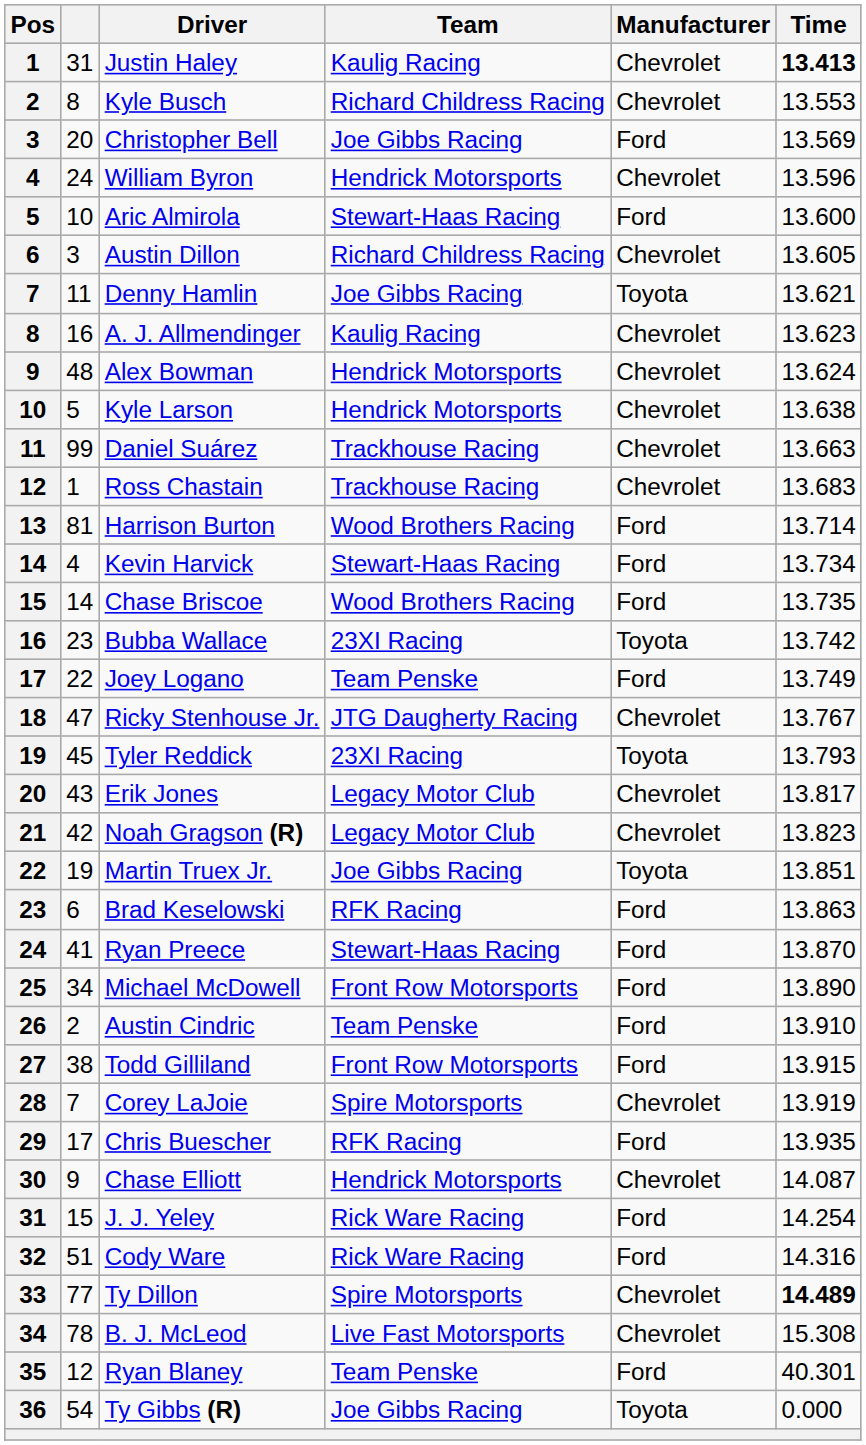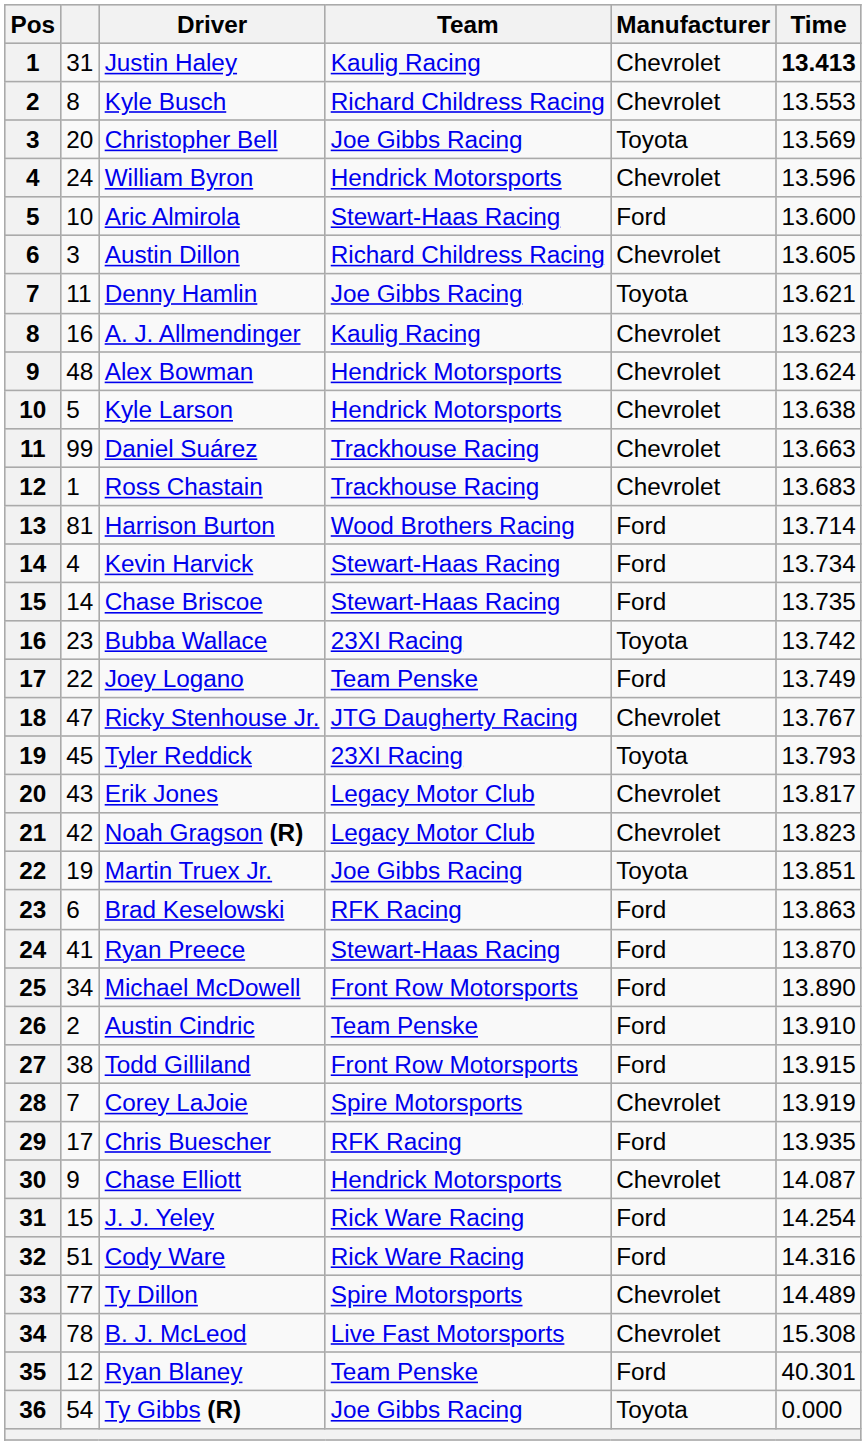 <table class="wikitable" style="font-size:95%">
 <tr>
 <th>Pos</th>
 <th></th>
 <th>Driver</th>
 <th>Team</th>
 <th>Manufacturer</th>
 <th>Time</th>
 </tr>
 <tr>
 <th>1</th>
 <td>31</td>
 <td><a href='#'>Justin Haley</a></td>
 <td><a href='#'>Kaulig Racing</a></td>
 <td>Chevrolet</td>
 <td><strong>13.413</strong></td>
 </tr>
 <tr>
 <th>2</th>
 <td>8</td>
 <td><a href='#'>Kyle Busch</a></td>
 <td><a href='#'>Richard Childress Racing</a></td>
 <td>Chevrolet</td>
 <td>13.553</td>
 </tr>
 <tr>
 <th>3</th>
 <td>20</td>
 <td><a href='#'>Christopher Bell</a></td>
 <td><a href='#'>Joe Gibbs Racing</a></td>
-<td>Ford</td>
+<td>Toyota</td>
 <td>13.569</td>
 </tr>
 <tr>
 <th>4</th>
 <td>24</td>
 <td><a href='#'>William Byron</a></td>
 <td><a href='#'>Hendrick Motorsports</a></td>
 <td>Chevrolet</td>
 <td>13.596</td>
 </tr>
 <tr>
 <th>5</th>
 <td>10</td>
 <td><a href='#'>Aric Almirola</a></td>
 <td><a href='#'>Stewart-Haas Racing</a></td>
 <td>Ford</td>
 <td>13.600</td>
 </tr>
 <tr>
 <th>6</th>
 <td>3</td>
 <td><a href='#'>Austin Dillon</a></td>
 <td><a href='#'>Richard Childress Racing</a></td>
 <td>Chevrolet</td>
 <td>13.605</td>
 </tr>
 <tr>
 <th>7</th>
 <td>11</td>
 <td><a href='#'>Denny Hamlin</a></td>
 <td><a href='#'>Joe Gibbs Racing</a></td>
 <td>Toyota</td>
 <td>13.621</td>
 </tr>
 <tr>
 <th>8</th>
 <td>16</td>
 <td><a href='#'>A. J. Allmendinger</a></td>
 <td><a href='#'>Kaulig Racing</a></td>
 <td>Chevrolet</td>
 <td>13.623</td>
 </tr>
 <tr>
 <th>9</th>
 <td>48</td>
 <td><a href='#'>Alex Bowman</a></td>
 <td><a href='#'>Hendrick Motorsports</a></td>
 <td>Chevrolet</td>
 <td>13.624</td>
 </tr>
 <tr>
 <th>10</th>
 <td>5</td>
 <td><a href='#'>Kyle Larson</a></td>
 <td><a href='#'>Hendrick Motorsports</a></td>
 <td>Chevrolet</td>
 <td>13.638</td>
 </tr>
 <tr>
 <th>11</th>
 <td>99</td>
 <td><a href='#'>Daniel Suárez</a></td>
 <td><a href='#'>Trackhouse Racing</a></td>
 <td>Chevrolet</td>
 <td>13.663</td>
 </tr>
 <tr>
 <th>12</th>
 <td>1</td>
 <td><a href='#'>Ross Chastain</a></td>
 <td><a href='#'>Trackhouse Racing</a></td>
 <td>Chevrolet</td>
 <td>13.683</td>
 </tr>
 <tr>
 <th>13</th>
 <td>81</td>
 <td><a href='#'>Harrison Burton</a></td>
 <td><a href='#'>Wood Brothers Racing</a></td>
 <td>Ford</td>
 <td>13.714</td>
 </tr>
 <tr>
 <th>14</th>
 <td>4</td>
 <td><a href='#'>Kevin Harvick</a></td>
 <td><a href='#'>Stewart-Haas Racing</a></td>
 <td>Ford</td>
 <td>13.734</td>
 </tr>
 <tr>
 <th>15</th>
 <td>14</td>
 <td><a href='#'>Chase Briscoe</a></td>
-<td><a href='#'>Wood Brothers Racing</a></td>
+<td><a href='#'>Stewart-Haas Racing</a></td>
 <td>Ford</td>
 <td>13.735</td>
 </tr>
 <tr>
 <th>16</th>
 <td>23</td>
 <td><a href='#'>Bubba Wallace</a></td>
 <td><a href='#'>23XI Racing</a></td>
 <td>Toyota</td>
 <td>13.742</td>
 </tr>
 <tr>
 <th>17</th>
 <td>22</td>
 <td><a href='#'>Joey Logano</a></td>
 <td><a href='#'>Team Penske</a></td>
 <td>Ford</td>
 <td>13.749</td>
 </tr>
 <tr>
 <th>18</th>
 <td>47</td>
 <td><a href='#'>Ricky Stenhouse Jr.</a></td>
 <td><a href='#'>JTG Daugherty Racing</a></td>
 <td>Chevrolet</td>
 <td>13.767</td>
 </tr>
 <tr>
 <th>19</th>
 <td>45</td>
 <td><a href='#'>Tyler Reddick</a></td>
 <td><a href='#'>23XI Racing</a></td>
 <td>Toyota</td>
 <td>13.793</td>
 </tr>
 <tr>
 <th>20</th>
 <td>43</td>
 <td><a href='#'>Erik Jones</a></td>
 <td><a href='#'>Legacy Motor Club</a></td>
 <td>Chevrolet</td>
 <td>13.817</td>
 </tr>
 <tr>
 <th>21</th>
 <td>42</td>
 <td><a href='#'>Noah Gragson</a> <strong>(R)</strong></td>
 <td><a href='#'>Legacy Motor Club</a></td>
 <td>Chevrolet</td>
 <td>13.823</td>
 </tr>
 <tr>
 <th>22</th>
 <td>19</td>
 <td><a href='#'>Martin Truex Jr.</a></td>
 <td><a href='#'>Joe Gibbs Racing</a></td>
 <td>Toyota</td>
 <td>13.851</td>
 </tr>
 <tr>
 <th>23</th>
 <td>6</td>
 <td><a href='#'>Brad Keselowski</a></td>
 <td><a href='#'>RFK Racing</a></td>
 <td>Ford</td>
 <td>13.863</td>
 </tr>
 <tr>
 <th>24</th>
 <td>41</td>
 <td><a href='#'>Ryan Preece</a></td>
 <td><a href='#'>Stewart-Haas Racing</a></td>
 <td>Ford</td>
 <td>13.870</td>
 </tr>
 <tr>
 <th>25</th>
 <td>34</td>
 <td><a href='#'>Michael McDowell</a></td>
 <td><a href='#'>Front Row Motorsports</a></td>
 <td>Ford</td>
 <td>13.890</td>
 </tr>
 <tr>
 <th>26</th>
 <td>2</td>
 <td><a href='#'>Austin Cindric</a></td>
 <td><a href='#'>Team Penske</a></td>
 <td>Ford</td>
 <td>13.910</td>
 </tr>
 <tr>
 <th>27</th>
 <td>38</td>
 <td><a href='#'>Todd Gilliland</a></td>
 <td><a href='#'>Front Row Motorsports</a></td>
 <td>Ford</td>
 <td>13.915</td>
 </tr>
 <tr>
 <th>28</th>
 <td>7</td>
 <td><a href='#'>Corey LaJoie</a></td>
 <td><a href='#'>Spire Motorsports</a></td>
 <td>Chevrolet</td>
 <td>13.919</td>
 </tr>
 <tr>
 <th>29</th>
 <td>17</td>
 <td><a href='#'>Chris Buescher</a></td>
 <td><a href='#'>RFK Racing</a></td>
 <td>Ford</td>
 <td>13.935</td>
 </tr>
 <tr>
 <th>30</th>
 <td>9</td>
 <td><a href='#'>Chase Elliott</a></td>
 <td><a href='#'>Hendrick Motorsports</a></td>
 <td>Chevrolet</td>
 <td>14.087</td>
 </tr>
 <tr>
 <th>31</th>
 <td>15</td>
 <td><a href='#'>J. J. Yeley</a></td>
 <td><a href='#'>Rick Ware Racing</a></td>
 <td>Ford</td>
 <td>14.254</td>
 </tr>
 <tr>
 <th>32</th>
 <td>51</td>
 <td><a href='#'>Cody Ware</a></td>
 <td><a href='#'>Rick Ware Racing</a></td>
 <td>Ford</td>
 <td>14.316</td>
 </tr>
 <tr>
 <th>33</th>
 <td>77</td>
 <td><a href='#'>Ty Dillon</a></td>
 <td><a href='#'>Spire Motorsports</a></td>
 <td>Chevrolet</td>
-<td><strong>14.489</strong></td>
+<td>14.489</td>
 </tr>
 <tr>
 <th>34</th>
 <td>78</td>
 <td><a href='#'>B. J. McLeod</a></td>
 <td><a href='#'>Live Fast Motorsports</a></td>
 <td>Chevrolet</td>
 <td>15.308</td>
 </tr>
 <tr>
 <th>35</th>
 <td>12</td>
 <td><a href='#'>Ryan Blaney</a></td>
 <td><a href='#'>Team Penske</a></td>
 <td>Ford</td>
 <td>40.301</td>
 </tr>
 <tr>
 <th>36</th>
 <td>54</td>
 <td><a href='#'>Ty Gibbs</a> <strong>(R)</strong></td>
 <td><a href='#'>Joe Gibbs Racing</a></td>
 <td>Toyota</td>
 <td>0.000</td>
 </tr>
 <tr>
 <th colspan="6"></th>
 </tr>
 </table>
